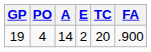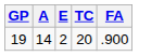 <table class="wikitable">
 <tr>
 <th><a href='#'>GP</a></th>
-<th><a href='#'>PO</a></th>
 <th><a href='#'>A</a></th>
 <th><a href='#'>E</a></th>
 <th><a href='#'>TC</a></th>
 <th><a href='#'>FA</a></th>
 </tr>
 <tr align=center>
 <td>19</td>
-<td>4</td>
 <td>14</td>
 <td>2</td>
 <td>20</td>
 <td>.900</td>
 </tr>
 </table>
